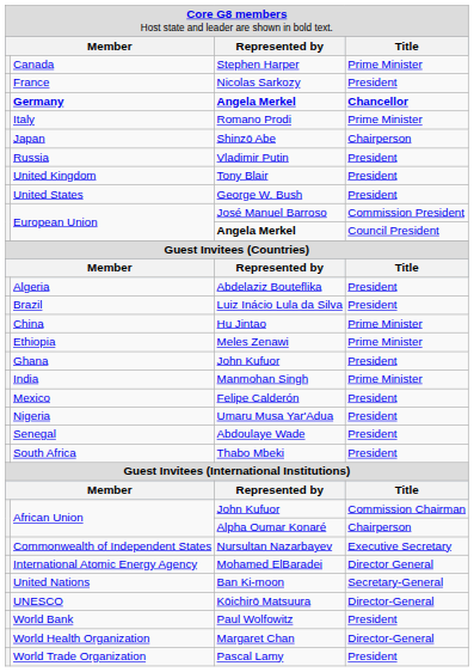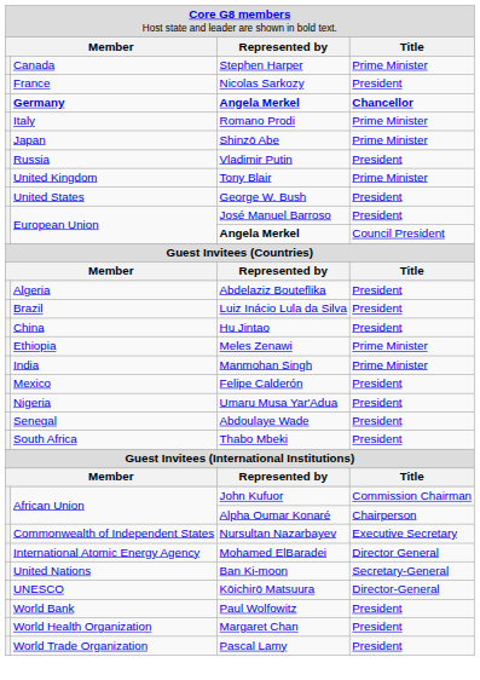 <table class="wikitable">
 <tr>
 <td colspan="4" style="text-align: center; background:Gainsboro"><strong><a href='#'>Core G8 members</a></strong><br><small>Host state and leader are shown in bold text.</small></td>
 </tr>
 <tr style="background:LightSteelBlue; text-align:center;">
 <th colspan=2>Member</th>
 <th>Represented by</th>
 <th>Title</th>
 </tr>
 <tr>
 <th></th>
 <td><a href='#'>Canada</a></td>
 <td><a href='#'>Stephen Harper</a></td>
 <td><a href='#'>Prime Minister</a></td>
 </tr>
 <tr>
 <th></th>
 <td><a href='#'>France</a></td>
 <td><a href='#'>Nicolas Sarkozy</a></td>
 <td><a href='#'>President</a></td>
 </tr>
 <tr>
 <th></th>
 <td><strong><a href='#'>Germany</a></strong></td>
 <td><strong><a href='#'>Angela Merkel</a></strong></td>
 <td><strong><a href='#'>Chancellor</a></strong></td>
 </tr>
 <tr>
 <th></th>
 <td><a href='#'>Italy</a></td>
 <td><a href='#'>Romano Prodi</a></td>
 <td><a href='#'>Prime Minister</a></td>
 </tr>
 <tr>
 <th></th>
 <td><a href='#'>Japan</a></td>
 <td><a href='#'>Shinzō Abe</a></td>
-<td><a href='#'>Chairperson</a></td>
+<td><a href='#'>Prime Minister</a></td>
 </tr>
 <tr>
 <th></th>
 <td><a href='#'>Russia</a></td>
 <td><a href='#'>Vladimir Putin</a></td>
 <td><a href='#'>President</a></td>
 </tr>
 <tr>
 <th></th>
 <td><a href='#'>United Kingdom</a></td>
 <td><a href='#'>Tony Blair</a></td>
-<td><a href='#'>President</a></td>
+<td><a href='#'>Prime Minister</a></td>
 </tr>
 <tr>
 <th></th>
 <td><a href='#'>United States</a></td>
 <td><a href='#'>George W. Bush</a></td>
 <td><a href='#'>President</a></td>
 </tr>
 <tr>
 <th rowspan="2"></th>
 <td rowspan="2"><a href='#'>European Union</a></td>
 <td><a href='#'>José Manuel Barroso</a></td>
-<td><a href='#'>Commission President</a></td>
+<td><a href='#'>President</a></td>
 </tr>
 <tr>
 <td><strong>Angela Merkel</strong></td>
 <td><a href='#'>Council President</a></td>
 </tr>
 <tr>
 <td colspan="4" style="text-align: center; background:Gainsboro"><strong>Guest Invitees (Countries)</strong><br></td>
 </tr>
 <tr style="background:LightSteelBlue; text-align:center;">
 <th colspan=2>Member</th>
 <th>Represented by</th>
 <th>Title</th>
 </tr>
 <tr>
 <th></th>
 <td><a href='#'>Algeria</a></td>
 <td><a href='#'>Abdelaziz Bouteflika</a></td>
 <td><a href='#'>President</a></td>
 </tr>
 <tr>
 <th></th>
 <td><a href='#'>Brazil</a></td>
 <td><a href='#'>Luiz Inácio Lula da Silva</a></td>
 <td><a href='#'>President</a></td>
 </tr>
 <tr>
 <th></th>
 <td><a href='#'>China</a></td>
 <td><a href='#'>Hu Jintao</a></td>
-<td><a href='#'>Prime Minister</a></td>
+<td><a href='#'>President</a></td>
 </tr>
 <tr>
 <th></th>
 <td><a href='#'>Ethiopia</a></td>
 <td><a href='#'>Meles Zenawi</a></td>
 <td><a href='#'>Prime Minister</a></td>
-</tr>
-<tr>
-<th></th>
-<td><a href='#'>Ghana</a></td>
-<td><a href='#'>John Kufuor</a></td>
-<td><a href='#'>President</a></td>
 </tr>
 <tr>
 <th></th>
 <td><a href='#'>India</a></td>
 <td><a href='#'>Manmohan Singh</a></td>
 <td><a href='#'>Prime Minister</a></td>
 </tr>
 <tr>
 <th></th>
 <td><a href='#'>Mexico</a></td>
 <td><a href='#'>Felipe Calderón</a></td>
 <td><a href='#'>President</a></td>
 </tr>
 <tr>
 <th></th>
 <td><a href='#'>Nigeria</a></td>
 <td><a href='#'>Umaru Musa Yar'Adua</a></td>
 <td><a href='#'>President</a></td>
 </tr>
 <tr>
 <th></th>
 <td><a href='#'>Senegal</a></td>
 <td><a href='#'>Abdoulaye Wade</a></td>
 <td><a href='#'>President</a></td>
 </tr>
 <tr>
 <th></th>
 <td><a href='#'>South Africa</a></td>
 <td><a href='#'>Thabo Mbeki</a></td>
 <td><a href='#'>President</a></td>
 </tr>
 <tr>
 <td colspan="4" style="text-align: center; background:Gainsboro"><strong>Guest Invitees (International Institutions)</strong><br></td>
 </tr>
 <tr style="background:LightSteelBlue; text-align:center;">
 <th colspan=2>Member</th>
 <th>Represented by</th>
 <th>Title</th>
 </tr>
 <tr>
 <th rowspan="2"></th>
 <td rowspan="2"><a href='#'>African Union</a></td>
 <td><a href='#'>John Kufuor</a></td>
 <td><a href='#'>Commission Chairman</a></td>
 </tr>
 <tr>
 <td><a href='#'>Alpha Oumar Konaré</a></td>
 <td><a href='#'>Chairperson</a></td>
 </tr>
 <tr>
 <th></th>
 <td><a href='#'>Commonwealth of Independent States</a></td>
 <td><a href='#'>Nursultan Nazarbayev</a></td>
 <td><a href='#'>Executive Secretary</a></td>
 </tr>
 <tr>
 <th></th>
 <td><a href='#'>International Atomic Energy Agency</a></td>
 <td><a href='#'>Mohamed ElBaradei</a></td>
 <td><a href='#'>Director General</a></td>
 </tr>
 <tr>
 <th></th>
 <td><a href='#'>United Nations</a></td>
 <td><a href='#'>Ban Ki-moon</a></td>
 <td><a href='#'>Secretary-General</a></td>
 </tr>
 <tr>
 <th></th>
 <td><a href='#'>UNESCO</a></td>
 <td><a href='#'>Kōichirō Matsuura</a></td>
 <td><a href='#'>Director-General</a></td>
 </tr>
 <tr>
 <th></th>
 <td><a href='#'>World Bank</a></td>
 <td><a href='#'>Paul Wolfowitz</a></td>
 <td><a href='#'>President</a></td>
 </tr>
 <tr>
 <th></th>
 <td><a href='#'>World Health Organization</a></td>
 <td><a href='#'>Margaret Chan</a></td>
-<td><a href='#'>Director-General</a></td>
+<td><a href='#'>President</a></td>
 </tr>
 <tr>
 <th></th>
 <td><a href='#'>World Trade Organization</a></td>
 <td><a href='#'>Pascal Lamy</a></td>
 <td><a href='#'>President</a></td>
 </tr>
 </table>
